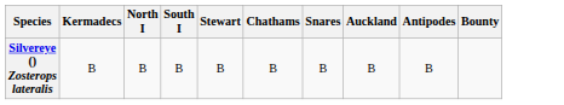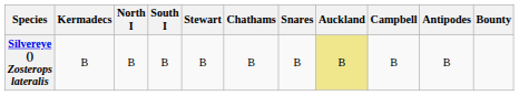 <table class="wikitable" style="text-align:center">
 <tr>
 <th width="200">Species</th>
 <th>Kermadecs</th>
 <th>North I</th>
 <th>South I</th>
 <th>Stewart</th>
 <th>Chathams</th>
 <th>Snares</th>
 <th>Auckland</th>
+<th>Campbell</th>
 <th>Antipodes</th>
 <th>Bounty</th>
 </tr>
 <tr>
 <th><a href='#'>Silvereye</a><br>()<br><em>Zosterops lateralis</em></th>
 <td>B</td>
 <td>B</td>
 <td>B</td>
 <td>B</td>
 <td>B</td>
 <td>B</td>
+<td style="background: khaki;">B</td>
 <td>B</td>
 <td>B</td>
 <td></td>
 </tr>
 </table>
